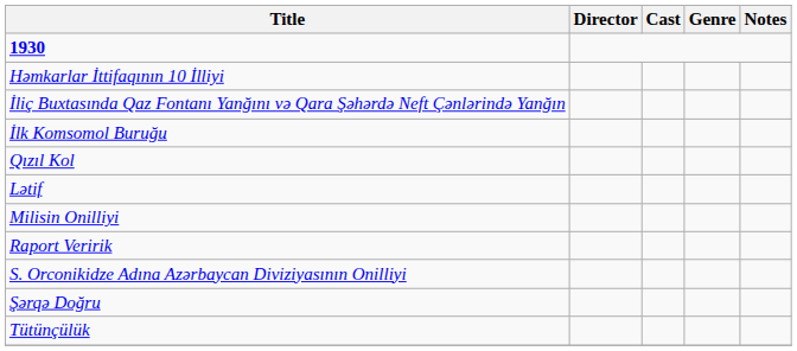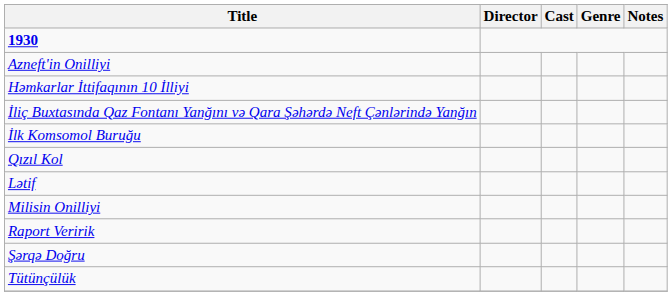 <table class="wikitable">
 <tr>
 <th>Title</th>
 <th>Director</th>
 <th>Cast</th>
 <th>Genre</th>
 <th>Notes</th>
 </tr>
 <tr>
 <td><strong><a href='#'>1930</a></strong></td>
+</tr>
+<tr>
+<td><em><a href='#'>Azneft'in Onilliyi</a></em></td>
+<td></td>
+<td></td>
+<td></td>
+<td></td>
 </tr>
 <tr>
 <td><em><a href='#'>Həmkarlar İttifaqının 10 İlliyi</a></em></td>
 <td></td>
 <td></td>
 <td></td>
 <td></td>
 </tr>
 <tr>
 <td><em><a href='#'>İliç Buxtasında Qaz Fontanı Yanğını və Qara Şəhərdə Neft Çənlərində Yanğın</a></em></td>
 <td></td>
 <td></td>
 <td></td>
 <td></td>
 </tr>
 <tr>
 <td><em><a href='#'>İlk Komsomol Buruğu</a></em></td>
 <td></td>
 <td></td>
 <td></td>
 <td></td>
 </tr>
 <tr>
 <td><em><a href='#'>Qızıl Kol</a></em></td>
 <td></td>
 <td></td>
 <td></td>
 <td></td>
 </tr>
 <tr>
 <td><em><a href='#'>Lətif</a></em></td>
 <td></td>
 <td></td>
 <td></td>
 <td></td>
 </tr>
 <tr>
 <td><em><a href='#'>Milisin Onilliyi</a></em></td>
 <td></td>
 <td></td>
 <td></td>
 <td></td>
 </tr>
 <tr>
 <td><em><a href='#'>Raport Veririk</a></em></td>
 <td></td>
 <td></td>
 <td></td>
 <td></td>
 </tr>
 <tr>
-<td><em><a href='#'>S. Orconikidze Adına Azərbaycan Diviziyasının Onilliyi</a></em></td>
-<td></td>
-<td></td>
-<td></td>
-<td></td>
-</tr>
-<tr>
 <td><em><a href='#'>Şərqə Doğru</a></em></td>
 <td></td>
 <td></td>
 <td></td>
 <td></td>
 </tr>
 <tr>
 <td><em><a href='#'>Tütünçülük</a></em></td>
 <td></td>
 <td></td>
 <td></td>
 <td></td>
 </tr>
 <tr>
 </tr>
 </table>
